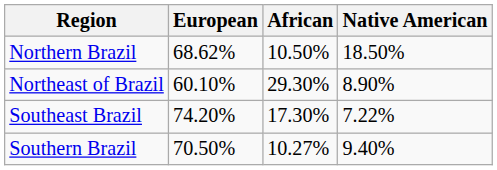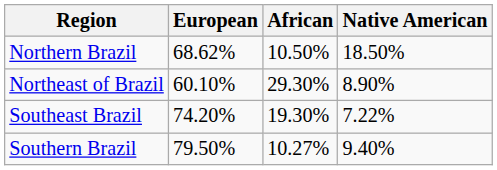 <table class="wikitable" border="1">
 <tr>
 <th><strong>Region</strong></th>
 <th><strong>European</strong></th>
 <th><strong>African</strong></th>
 <th><strong>Native American</strong></th>
 </tr>
 <tr>
 <td><a href='#'>Northern Brazil</a></td>
 <td>68.62%</td>
 <td>10.50%</td>
 <td>18.50%</td>
 </tr>
 <tr>
 <td><a href='#'>Northeast of Brazil</a></td>
 <td>60.10%</td>
 <td>29.30%</td>
 <td>8.90%</td>
 </tr>
 <tr>
 <td><a href='#'>Southeast Brazil</a></td>
 <td>74.20%</td>
-<td>17.30%</td>
+<td>19.30%</td>
 <td>7.22%</td>
 </tr>
 <tr>
 <td><a href='#'>Southern Brazil</a></td>
-<td>70.50%</td>
+<td>79.50%</td>
 <td>10.27%</td>
 <td>9.40%</td>
 </tr>
 </table>
